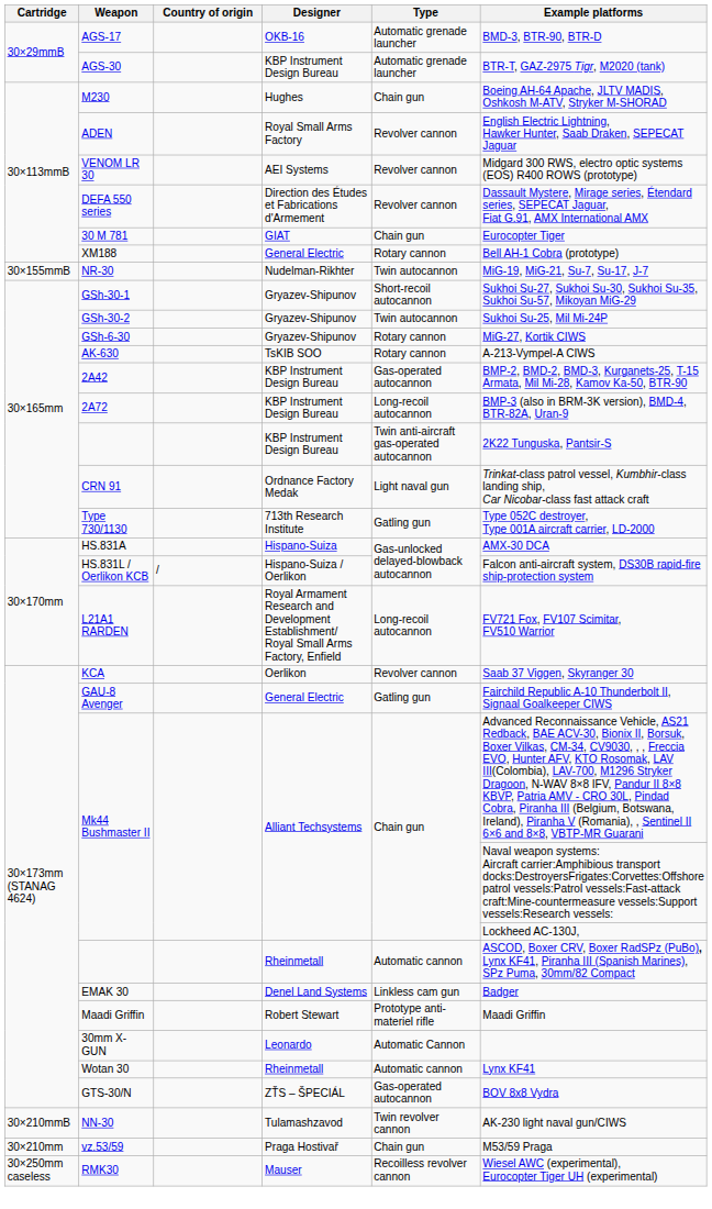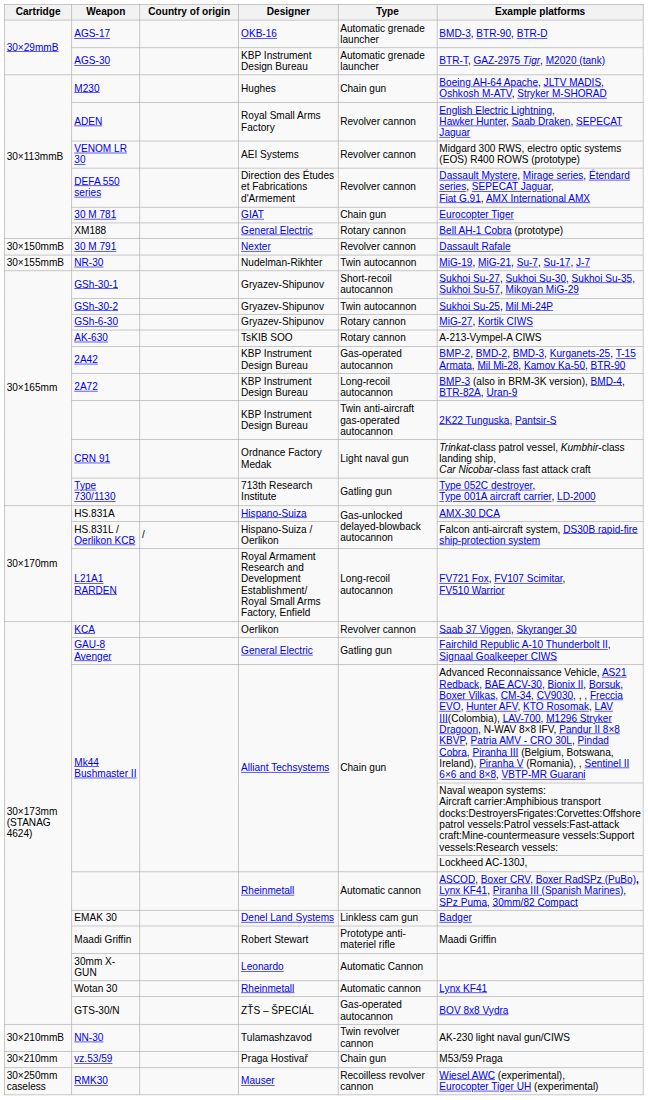 <table class="wikitable">
 <tr>
 <th style="width: 100px;">Cartridge</th>
 <th style="width: 100px;">Weapon</th>
 <th style="width: 150px;">Country of origin</th>
 <th style="width: 150px;">Designer</th>
 <th style="width: 150px;">Type</th>
 <th style="width: 250px;">Example platforms</th>
 </tr>
 <tr>
 <td rowspan="2"><a href='#'>30×29mmB</a></td>
 <td><a href='#'>AGS-17</a></td>
 <td></td>
 <td><a href='#'>OKB-16</a></td>
 <td>Automatic grenade launcher</td>
 <td><a href='#'>BMD-3</a>, <a href='#'>BTR-90</a>, <a href='#'>BTR-D</a></td>
 </tr>
 <tr>
 <td><a href='#'>AGS-30</a></td>
 <td></td>
 <td>KBP Instrument Design Bureau</td>
 <td>Automatic grenade launcher</td>
 <td><a href='#'>BTR-T</a>, <a href='#'>GAZ-2975 <em>Tigr</em></a>, <a href='#'>M2020 (tank)</a></td>
 </tr>
 <tr>
 <td rowspan="6">30×113mmB</td>
 <td><a href='#'>M230</a></td>
 <td></td>
 <td>Hughes</td>
 <td>Chain gun</td>
 <td><a href='#'>Boeing AH-64 Apache</a>, <a href='#'>JLTV MADIS</a>, <a href='#'>Oshkosh M-ATV</a>, <a href='#'>Stryker M-SHORAD</a></td>
 </tr>
 <tr>
 <td><a href='#'>ADEN</a></td>
 <td></td>
 <td>Royal Small Arms Factory</td>
 <td>Revolver cannon</td>
 <td><a href='#'>English Electric Lightning</a>,<br><a href='#'>Hawker Hunter</a>, <a href='#'>Saab Draken</a>, <a href='#'>SEPECAT Jaguar</a></td>
 </tr>
 <tr>
 <td><a href='#'>VENOM LR 30</a></td>
 <td></td>
 <td>AEI Systems</td>
 <td>Revolver cannon</td>
 <td>Midgard 300 RWS, electro optic systems (EOS) R400 ROWS (prototype)</td>
 </tr>
 <tr>
 <td><a href='#'>DEFA 550 series</a></td>
 <td></td>
 <td>Direction des Études et Fabrications d'Armement</td>
 <td>Revolver cannon</td>
 <td><a href='#'>Dassault Mystere</a>, <a href='#'>Mirage series</a>, <a href='#'>Étendard series</a>, <a href='#'>SEPECAT Jaguar</a>,<br><a href='#'>Fiat G.91</a>, <a href='#'>AMX International AMX</a></td>
 </tr>
 <tr>
 <td><a href='#'>30 M 781</a></td>
 <td></td>
 <td><a href='#'>GIAT</a></td>
 <td>Chain gun</td>
 <td><a href='#'>Eurocopter Tiger</a></td>
 </tr>
 <tr>
 <td>XM188</td>
 <td></td>
 <td><a href='#'>General Electric</a></td>
 <td>Rotary cannon</td>
 <td><a href='#'>Bell AH-1 Cobra</a> (prototype)</td>
+</tr>
+<tr>
+<td>30×150mmB</td>
+<td><a href='#'>30 M 791</a></td>
+<td></td>
+<td><a href='#'>Nexter</a></td>
+<td>Revolver cannon</td>
+<td><a href='#'>Dassault Rafale</a></td>
 </tr>
 <tr>
 <td>30×155mmB</td>
 <td><a href='#'>NR-30</a></td>
 <td></td>
 <td>Nudelman-Rikhter</td>
 <td>Twin autocannon</td>
 <td><a href='#'>MiG-19</a>, <a href='#'>MiG-21</a>, <a href='#'>Su-7</a>, <a href='#'>Su-17</a>, <a href='#'>J-7</a></td>
 </tr>
 <tr>
 <td rowspan="9">30×165mm</td>
 <td><a href='#'>GSh-30-1</a></td>
 <td></td>
 <td>Gryazev-Shipunov</td>
 <td>Short-recoil autocannon</td>
 <td><a href='#'>Sukhoi Su-27</a>, <a href='#'>Sukhoi Su-30</a>, <a href='#'>Sukhoi Su-35</a>, <a href='#'>Sukhoi Su-57</a>, <a href='#'>Mikoyan MiG-29</a></td>
 </tr>
 <tr>
 <td><a href='#'>GSh-30-2</a></td>
 <td></td>
 <td>Gryazev-Shipunov</td>
 <td>Twin autocannon</td>
 <td><a href='#'>Sukhoi Su-25</a>, <a href='#'>Mil Mi-24P</a></td>
 </tr>
 <tr>
 <td><a href='#'>GSh-6-30</a></td>
 <td></td>
 <td>Gryazev-Shipunov</td>
 <td>Rotary cannon</td>
 <td><a href='#'>MiG-27</a>, <a href='#'>Kortik CIWS</a></td>
 </tr>
 <tr>
 <td><a href='#'>AK-630</a></td>
 <td></td>
 <td>TsKIB SOO</td>
 <td>Rotary cannon</td>
 <td>A-213-Vympel-A CIWS</td>
 </tr>
 <tr>
 <td><a href='#'>2A42</a></td>
 <td></td>
 <td>KBP Instrument Design Bureau</td>
 <td>Gas-operated autocannon</td>
 <td><a href='#'>BMP-2</a>, <a href='#'>BMD-2</a>, <a href='#'>BMD-3</a>, <a href='#'>Kurganets-25</a>, <a href='#'>T-15 Armata</a>, <a href='#'>Mil Mi-28</a>, <a href='#'>Kamov Ka-50</a>, <a href='#'>BTR-90</a></td>
 </tr>
 <tr>
 <td><a href='#'>2A72</a></td>
 <td></td>
 <td>KBP Instrument Design Bureau</td>
 <td>Long-recoil autocannon</td>
 <td><a href='#'>BMP-3</a> (also in BRM-3K version), <a href='#'>BMD-4</a>, <a href='#'>BTR-82A</a>, <a href='#'>Uran-9</a></td>
 </tr>
 <tr>
 <td></td>
 <td></td>
 <td>KBP Instrument Design Bureau</td>
 <td>Twin anti-aircraft gas-operated autocannon</td>
 <td><a href='#'>2K22 Tunguska</a>, <a href='#'>Pantsir-S</a></td>
 </tr>
 <tr>
 <td><a href='#'>CRN 91</a></td>
 <td></td>
 <td>Ordnance Factory Medak</td>
 <td>Light naval gun</td>
 <td><em>Trinkat</em>-class patrol vessel, <em>Kumbhir</em>-class landing ship,<br><em>Car Nicobar</em>-class fast attack craft</td>
 </tr>
 <tr>
 <td><a href='#'>Type 730/1130</a></td>
 <td></td>
 <td>713th Research Institute</td>
 <td>Gatling gun</td>
 <td><a href='#'>Type 052C destroyer</a>,<br><a href='#'>Type 001A aircraft carrier</a>, <a href='#'>LD-2000</a></td>
 </tr>
 <tr>
 <td rowspan="3">30×170mm</td>
 <td>HS.831A</td>
 <td></td>
 <td><a href='#'>Hispano-Suiza</a></td>
 <td rowspan="2">Gas-unlocked delayed-blowback autocannon</td>
 <td><a href='#'>AMX-30 DCA</a></td>
 </tr>
 <tr>
 <td>HS.831L / <a href='#'>Oerlikon KCB</a></td>
 <td> / </td>
 <td>Hispano-Suiza / Oerlikon</td>
 <td>Falcon anti-aircraft system, <a href='#'>DS30B rapid-fire ship-protection system</a></td>
 </tr>
 <tr>
 <td><a href='#'>L21A1 RARDEN</a></td>
 <td></td>
 <td>Royal Armament Research and Development Establishment/<br>Royal Small Arms Factory, Enfield</td>
 <td>Long-recoil autocannon</td>
 <td><a href='#'>FV721 Fox</a>, <a href='#'>FV107 Scimitar</a>,<br><a href='#'>FV510 Warrior</a></td>
 </tr>
 <tr>
 <td rowspan="11">30×173mm (STANAG 4624)</td>
 <td><a href='#'>KCA</a></td>
 <td></td>
 <td>Oerlikon</td>
 <td>Revolver cannon</td>
 <td><a href='#'>Saab 37 Viggen</a>, <a href='#'>Skyranger 30</a></td>
 </tr>
 <tr>
 <td><a href='#'>GAU-8 Avenger</a></td>
 <td></td>
 <td><a href='#'>General Electric</a></td>
 <td>Gatling gun</td>
 <td><a href='#'>Fairchild Republic A-10 Thunderbolt II</a>, <a href='#'>Signaal Goalkeeper CIWS</a></td>
 </tr>
 <tr>
 <td rowspan="3"><a href='#'>Mk44 Bushmaster II</a></td>
 <td rowspan="3"></td>
 <td rowspan="3"><a href='#'>Alliant Techsystems</a></td>
 <td rowspan="3">Chain gun</td>
 <td>Advanced Reconnaissance Vehicle, <a href='#'>AS21 Redback</a>, <a href='#'>BAE ACV-30</a>, <a href='#'>Bionix II</a>, <a href='#'>Borsuk</a>, <a href='#'>Boxer Vilkas</a>, <a href='#'>CM-34</a>, <a href='#'>CV9030</a>, , , <a href='#'>Freccia EVO</a>, <a href='#'>Hunter AFV</a>, <a href='#'>KTO Rosomak</a>, <a href='#'>LAV III</a>(Colombia), <a href='#'>LAV-700</a>, <a href='#'>M1296 Stryker Dragoon</a>, N-WAV 8×8 IFV, <a href='#'>Pandur II 8×8  KBVP</a>, <a href='#'>Patria AMV - CRO 30L</a>, <a href='#'>Pindad Cobra</a>, <a href='#'>Piranha III</a> (Belgium, Botswana, Ireland), <a href='#'>Piranha V</a> (Romania), , <a href='#'>Sentinel II 6×6 and 8×8</a>, <a href='#'>VBTP-MR Guarani</a></td>
 </tr>
 <tr>
 <td>Naval weapon systems:<br>Aircraft carrier:Amphibious transport docks:DestroyersFrigates:Corvettes:Offshore patrol vessels:Patrol vessels:Fast-attack craft:Mine-countermeasure vessels:Support vessels:Research vessels:</td>
 </tr>
 <tr>
 <td>Lockheed AC-130J,</td>
 </tr>
 <tr>
 <td></td>
 <td></td>
 <td><a href='#'>Rheinmetall</a></td>
 <td>Automatic cannon</td>
 <td><a href='#'>ASCOD</a>, <a href='#'>Boxer CRV</a>, <a href='#'>Boxer RadSPz (PuBo)</a><strong>,</strong> <a href='#'>Lynx KF41</a>, <a href='#'>Piranha III (Spanish Marines)</a>, <a href='#'>SPz Puma</a>, <a href='#'>30mm/82 Compact</a></td>
 </tr>
 <tr>
 <td>EMAK 30</td>
 <td></td>
 <td><a href='#'>Denel Land Systems</a></td>
 <td>Linkless cam gun</td>
 <td><a href='#'>Badger</a></td>
 </tr>
 <tr>
 <td>Maadi Griffin</td>
 <td></td>
 <td>Robert Stewart</td>
 <td>Prototype anti-materiel rifle</td>
 <td>Maadi Griffin</td>
 </tr>
 <tr>
 <td>30mm X-GUN</td>
 <td></td>
 <td><a href='#'>Leonardo</a></td>
 <td>Automatic Cannon</td>
 <td></td>
 </tr>
 <tr>
 <td>Wotan 30</td>
 <td></td>
 <td><a href='#'>Rheinmetall</a></td>
 <td>Automatic cannon</td>
 <td><a href='#'>Lynx KF41</a></td>
 </tr>
 <tr>
 <td>GTS-30/N</td>
 <td></td>
 <td>ZŤS – ŠPECIÁL</td>
 <td>Gas-operated autocannon</td>
 <td><a href='#'>BOV 8x8 Vydra</a></td>
 </tr>
 <tr>
 <td>30×210mmB</td>
 <td><a href='#'>NN-30</a></td>
 <td></td>
 <td>Tulamashzavod</td>
 <td>Twin revolver cannon</td>
 <td>AK-230 light naval gun/CIWS</td>
 </tr>
 <tr>
 <td>30×210mm</td>
 <td><a href='#'>vz.53/59</a></td>
 <td></td>
 <td>Praga Hostivař</td>
 <td>Chain gun</td>
 <td>M53/59 Praga</td>
 </tr>
 <tr>
 <td>30×250mm caseless</td>
 <td><a href='#'>RMK30</a></td>
 <td></td>
 <td><a href='#'>Mauser</a></td>
 <td>Recoilless revolver cannon</td>
 <td><a href='#'>Wiesel AWC</a> (experimental),<br><a href='#'>Eurocopter Tiger UH</a> (experimental)</td>
 </tr>
 </table>
